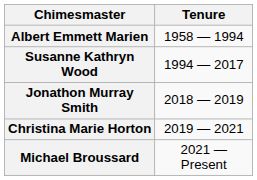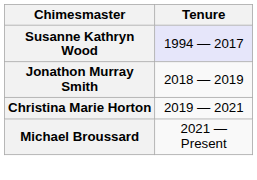 <table class="wikitable" style="text-align:center; width: 300px">
 <tr>
 <th scope="col">Chimesmaster</th>
 <th scope="col">Tenure</th>
 </tr>
 <tr>
-<th scope="row">Albert Emmett Marien</th>
-<td>1958 — 1994</td>
-</tr>
-<tr>
 <th scope="row">Susanne Kathryn Wood</th>
-<td>1994 — 2017</td>
+<td style="background: lavender;">1994 — 2017</td>
 </tr>
 <tr>
 <th scope="row">Jonathon Murray Smith</th>
 <td>2018 — 2019</td>
 </tr>
 <tr>
 <th scope="row">Christina Marie Horton</th>
 <td>2019 — 2021</td>
 </tr>
 <tr>
 <th scope="row">Michael Broussard</th>
 <td>2021 — Present</td>
 </tr>
 </table>
